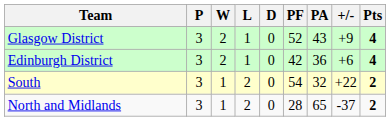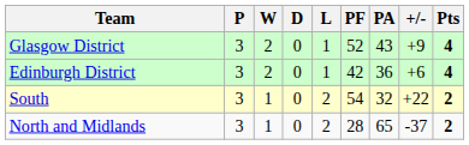 <table class="wikitable" style="text-align: center;">
 <tr>
 <th width="200">Team</th>
 <th width="20">P</th>
 <th width="20">W</th>
+<th width="20">D</th>
 <th width="20">L</th>
-<th width="20">D</th>
 <th width="20">PF</th>
 <th width="20">PA</th>
 <th width="25">+/-</th>
 <th width="20">Pts</th>
 </tr>
 <tr bgcolor="#ccffcc">
 <td align="left"><a href='#'>Glasgow District</a></td>
 <td>3</td>
 <td>2</td>
+<td>0</td>
 <td>1</td>
-<td>0</td>
 <td>52</td>
 <td>43</td>
 <td>+9</td>
 <td><strong>4</strong></td>
 </tr>
 <tr bgcolor="#ccffcc">
 <td align="left"><a href='#'>Edinburgh District</a></td>
 <td>3</td>
 <td>2</td>
+<td>0</td>
 <td>1</td>
-<td>0</td>
 <td>42</td>
 <td>36</td>
 <td>+6</td>
 <td><strong>4</strong></td>
 </tr>
 <tr bgcolor="#ffffcc">
 <td align="left"><a href='#'>South</a></td>
 <td>3</td>
 <td>1</td>
+<td>0</td>
 <td>2</td>
-<td>0</td>
 <td>54</td>
 <td>32</td>
 <td>+22</td>
 <td><strong>2</strong></td>
 </tr>
 <tr>
 <td align="left"><a href='#'>North and Midlands</a></td>
 <td>3</td>
 <td>1</td>
+<td>0</td>
 <td>2</td>
-<td>0</td>
 <td>28</td>
 <td>65</td>
 <td>-37</td>
 <td><strong>2</strong></td>
 </tr>
 </table>
